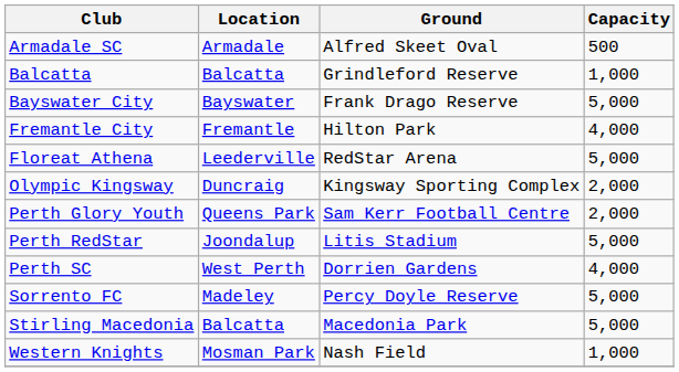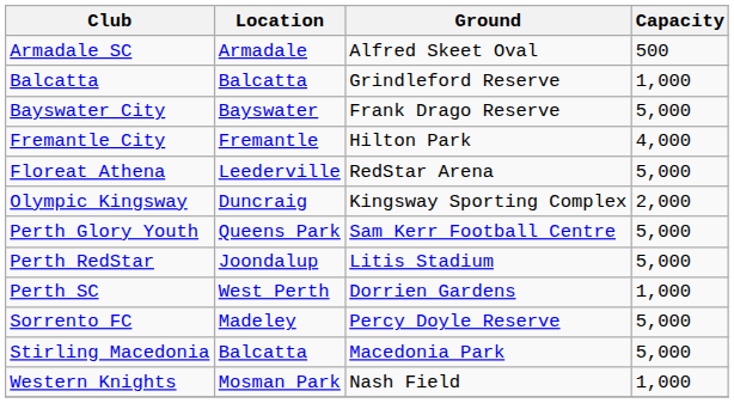 <table class="wikitable sortable">
 <tr>
 <th>Club</th>
 <th>Location</th>
 <th>Ground</th>
 <th>Capacity</th>
 </tr>
 <tr>
 <td><a href='#'>Armadale SC</a></td>
 <td><a href='#'>Armadale</a></td>
 <td>Alfred Skeet Oval</td>
 <td>500</td>
 </tr>
 <tr>
 <td><a href='#'>Balcatta</a></td>
 <td><a href='#'>Balcatta</a></td>
 <td>Grindleford Reserve</td>
 <td>1,000</td>
 </tr>
 <tr>
 <td><a href='#'>Bayswater City</a></td>
 <td><a href='#'>Bayswater</a></td>
 <td>Frank Drago Reserve</td>
 <td>5,000</td>
 </tr>
 <tr>
 <td><a href='#'>Fremantle City</a></td>
 <td><a href='#'>Fremantle</a></td>
 <td>Hilton Park</td>
 <td>4,000</td>
 </tr>
 <tr>
 <td><a href='#'>Floreat Athena</a></td>
 <td><a href='#'>Leederville</a></td>
 <td>RedStar Arena</td>
 <td>5,000</td>
 </tr>
 <tr>
 <td><a href='#'>Olympic Kingsway</a></td>
 <td><a href='#'>Duncraig</a></td>
 <td>Kingsway Sporting Complex</td>
 <td>2,000</td>
 </tr>
 <tr>
 <td><a href='#'>Perth Glory Youth</a></td>
 <td><a href='#'>Queens Park</a></td>
 <td><a href='#'>Sam Kerr Football Centre</a></td>
-<td>2,000</td>
+<td>5,000</td>
 </tr>
 <tr>
 <td><a href='#'>Perth RedStar</a></td>
 <td><a href='#'>Joondalup</a></td>
 <td><a href='#'>Litis Stadium</a></td>
 <td>5,000</td>
 </tr>
 <tr>
 <td><a href='#'>Perth SC</a></td>
 <td><a href='#'>West Perth</a></td>
 <td><a href='#'>Dorrien Gardens</a></td>
-<td>4,000</td>
+<td>1,000</td>
 </tr>
 <tr>
 <td><a href='#'>Sorrento FC</a></td>
 <td><a href='#'>Madeley</a></td>
 <td><a href='#'>Percy Doyle Reserve</a></td>
 <td>5,000</td>
 </tr>
 <tr>
 <td><a href='#'>Stirling Macedonia</a></td>
 <td><a href='#'>Balcatta</a></td>
 <td><a href='#'>Macedonia Park</a></td>
 <td>5,000</td>
 </tr>
 <tr>
 <td><a href='#'>Western Knights</a></td>
 <td><a href='#'>Mosman Park</a></td>
 <td>Nash Field</td>
 <td>1,000</td>
 </tr>
 <tr>
 </tr>
 </table>
